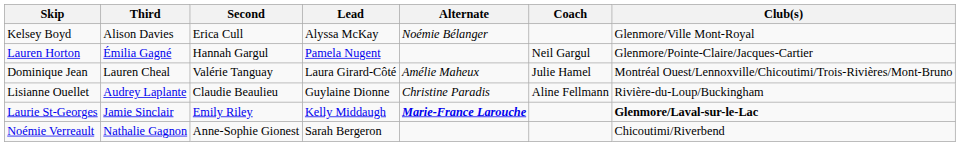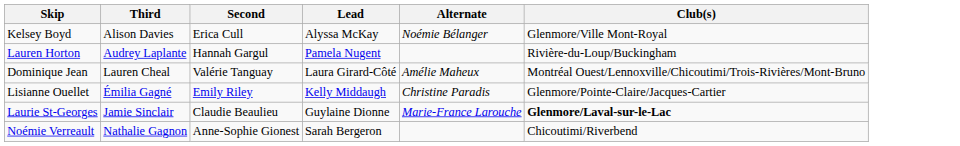 <table class="wikitable">
 <tr>
 <th scope="col">Skip</th>
 <th scope="col">Third</th>
 <th scope="col">Second</th>
 <th scope="col">Lead</th>
 <th scope="col">Alternate</th>
-<th scope="col">Coach</th>
 <th scope="col">Club(s)</th>
 </tr>
 <tr>
 <td>Kelsey Boyd</td>
 <td>Alison Davies</td>
 <td>Erica Cull</td>
 <td>Alyssa McKay</td>
 <td><em>Noémie Bélanger</em></td>
-<td></td>
 <td>Glenmore/Ville Mont-Royal</td>
 </tr>
 <tr>
 <td><a href='#'>Lauren Horton</a></td>
-<td><a href='#'>Émilia Gagné</a></td>
+<td><a href='#'>Audrey Laplante</a></td>
 <td>Hannah Gargul</td>
 <td><a href='#'>Pamela Nugent</a></td>
 <td></td>
-<td>Neil Gargul</td>
-<td>Glenmore/Pointe-Claire/Jacques-Cartier</td>
+<td>Rivière-du-Loup/Buckingham</td>
 </tr>
 <tr>
 <td>Dominique Jean</td>
 <td>Lauren Cheal</td>
 <td>Valérie Tanguay</td>
 <td>Laura Girard-Côté</td>
 <td><em>Amélie Maheux</em></td>
-<td>Julie Hamel</td>
 <td>Montréal Ouest/Lennoxville/Chicoutimi/Trois-Rivières/Mont-Bruno</td>
 </tr>
 <tr>
 <td>Lisianne Ouellet</td>
-<td><a href='#'>Audrey Laplante</a></td>
-<td>Claudie Beaulieu</td>
-<td>Guylaine Dionne</td>
+<td><a href='#'>Émilia Gagné</a></td>
+<td><a href='#'>Emily Riley</a></td>
+<td><a href='#'>Kelly Middaugh</a></td>
 <td><em>Christine Paradis</em></td>
-<td>Aline Fellmann</td>
-<td>Rivière-du-Loup/Buckingham</td>
+<td>Glenmore/Pointe-Claire/Jacques-Cartier</td>
 </tr>
 <tr>
 <td><a href='#'>Laurie St-Georges</a></td>
 <td><a href='#'>Jamie Sinclair</a></td>
-<td><a href='#'>Emily Riley</a></td>
-<td><a href='#'>Kelly Middaugh</a></td>
-<td><strong><em><a href='#'>Marie-France Larouche</a></em></strong></td>
-<td></td>
+<td>Claudie Beaulieu</td>
+<td>Guylaine Dionne</td>
+<td><em><a href='#'>Marie-France Larouche</a></em></td>
 <td><strong>Glenmore/Laval-sur-le-Lac</strong></td>
 </tr>
 <tr>
 <td><a href='#'>Noémie Verreault</a></td>
 <td><a href='#'>Nathalie Gagnon</a></td>
 <td>Anne-Sophie Gionest</td>
 <td>Sarah Bergeron</td>
 <td></td>
-<td></td>
 <td>Chicoutimi/Riverbend</td>
 </tr>
 </table>
